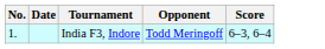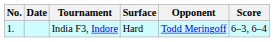 <table class="sortable wikitable">
 <tr>
 <th>No.</th>
 <th>Date</th>
 <th>Tournament</th>
+<th>Surface</th>
 <th>Opponent</th>
 <th class="unsortable">Score</th>
 </tr>
 <tr style="background:#cffcff;">
 <td>1.</td>
 <td></td>
 <td>India F3, <a href='#'>Indore</a></td>
+<td>Hard</td>
 <td> <a href='#'>Todd Meringoff</a></td>
 <td>6–3, 6–4</td>
 </tr>
 </table>
